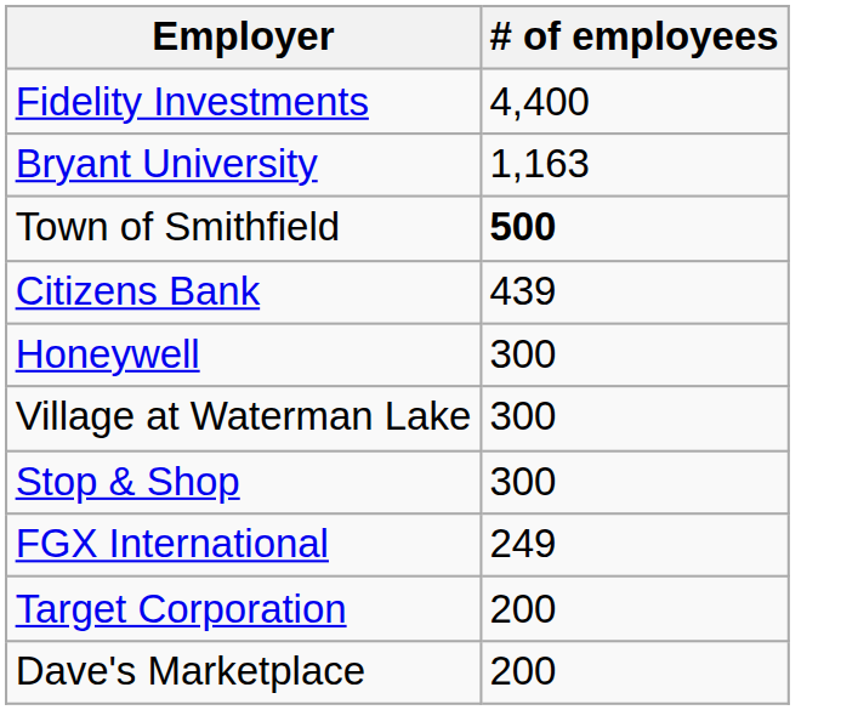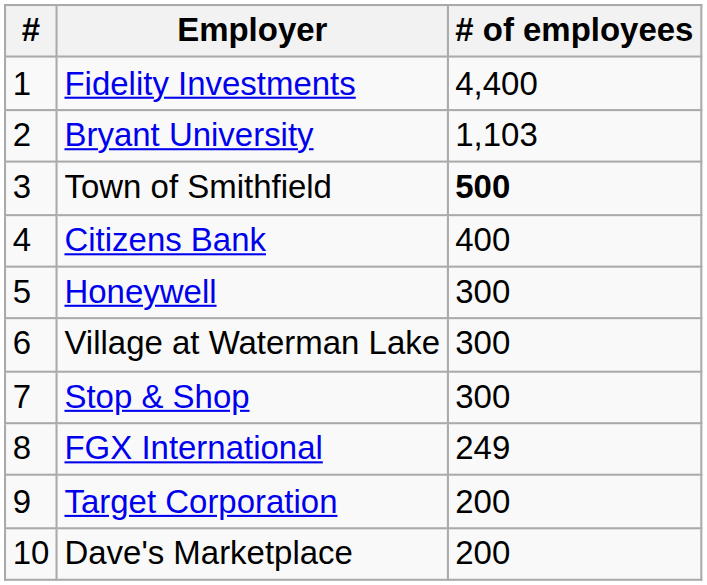 <table class="wikitable">
 <tr>
+<th>#</th>
 <th>Employer</th>
 <th># of employees</th>
 </tr>
 <tr>
+<td>1</td>
 <td><a href='#'>Fidelity Investments</a></td>
 <td>4,400</td>
 </tr>
 <tr>
+<td>2</td>
 <td><a href='#'>Bryant University</a></td>
-<td>1,163</td>
+<td>1,103</td>
 </tr>
 <tr>
+<td>3</td>
 <td>Town of Smithfield</td>
 <td><strong>500</strong></td>
 </tr>
 <tr>
+<td>4</td>
 <td><a href='#'>Citizens Bank</a></td>
-<td>439</td>
+<td>400</td>
 </tr>
 <tr>
+<td>5</td>
 <td><a href='#'>Honeywell</a></td>
 <td>300</td>
 </tr>
 <tr>
+<td>6</td>
 <td>Village at Waterman Lake</td>
 <td>300</td>
 </tr>
 <tr>
+<td>7</td>
 <td><a href='#'>Stop & Shop</a></td>
 <td>300</td>
 </tr>
 <tr>
+<td>8</td>
 <td><a href='#'>FGX International</a></td>
 <td>249</td>
 </tr>
 <tr>
+<td>9</td>
 <td><a href='#'>Target Corporation</a></td>
 <td>200</td>
 </tr>
 <tr>
+<td>10</td>
 <td>Dave's Marketplace</td>
 <td>200</td>
 </tr>
 </table>
